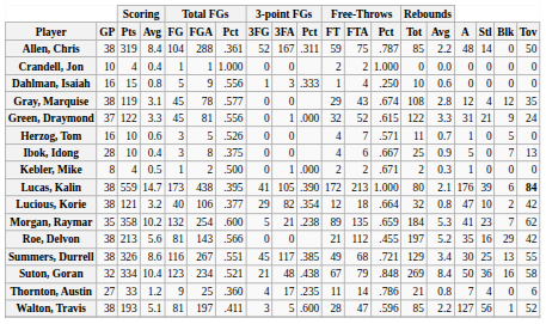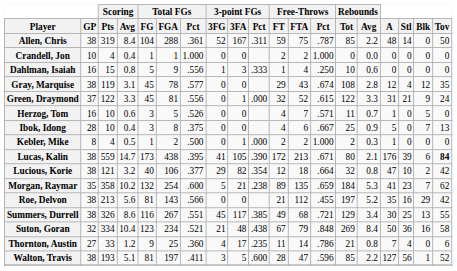 <table class="wikitable sortable" border="1" style="font-size:70%;">
 <tr>
 <th colspan="2" style="border-top-style:hidden; border-left-style:hidden; background: white;"></th>
 <th colspan="2" style=>Scoring</th>
 <th colspan="3" style=>Total FGs</th>
 <th colspan="3" style=>3-point FGs</th>
 <th colspan="3" style=>Free-Throws</th>
 <th colspan="2" style=>Rebounds</th>
 <th colspan="4" style="border-top-style:hidden; border-right-style:hidden; background: white;"></th>
 </tr>
 <tr>
 <th scope="col" style=>Player</th>
 <th scope="col" style=>GP</th>
 <th scope="col" style=>Pts</th>
 <th scope="col" style=>Avg</th>
 <th scope="col" style=>FG</th>
 <th scope="col" style=>FGA</th>
 <th scope="col" style=>Pct</th>
 <th scope="col" style=>3FG</th>
 <th scope="col" style=>3FA</th>
 <th scope="col" style=>Pct</th>
 <th scope="col" style=>FT</th>
 <th scope="col" style=>FTA</th>
 <th scope="col" style=>Pct</th>
 <th scope="col" style=>Tot</th>
 <th scope="col" style=>Avg</th>
 <th scope="col" style=>A</th>
 <th scope="col" style=>Stl</th>
 <th scope="col" style=>Blk</th>
 <th scope="col" style=>Tov</th>
 </tr>
 <tr>
 <th style=white-space:nowrap>Allen, Chris</th>
 <td align="right">38</td>
 <td align="right">319</td>
 <td align="right">8.4</td>
 <td align="right">104</td>
 <td align="right">288</td>
 <td align="right">.361</td>
 <td align="right">52</td>
 <td align="right">167</td>
 <td align="right">.311</td>
 <td align="right">59</td>
 <td align="right">75</td>
 <td align="right">.787</td>
 <td align="right">85</td>
 <td align="right">2.2</td>
 <td align="right">48</td>
 <td align="right">14</td>
 <td align="right">0</td>
 <td align="right">50</td>
 </tr>
 <tr>
 <th style=white-space:nowrap>Crandell, Jon</th>
 <td align="right">10</td>
 <td align="right">4</td>
 <td align="right">0.4</td>
 <td align="right">1</td>
 <td align="right">1</td>
 <td align="right">1.000</td>
 <td align="right">0</td>
 <td align="right">0</td>
 <td align="right"></td>
 <td align="right">2</td>
 <td align="right">2</td>
 <td align="right">1.000</td>
 <td align="right">0</td>
 <td align="right">0.0</td>
 <td align="right">0</td>
 <td align="right">0</td>
 <td align="right">0</td>
 <td align="right">0</td>
 </tr>
 <tr>
 <th style=white-space:nowrap>Dahlman, Isaiah</th>
 <td align="right">16</td>
 <td align="right">15</td>
 <td align="right">0.8</td>
 <td align="right">5</td>
 <td align="right">9</td>
 <td align="right">.556</td>
 <td align="right">1</td>
 <td align="right">3</td>
 <td align="right">.333</td>
 <td align="right">1</td>
 <td align="right">4</td>
 <td align="right">.250</td>
 <td align="right">10</td>
 <td align="right">0.6</td>
 <td align="right">0</td>
 <td align="right">0</td>
 <td align="right">0</td>
 <td align="right">0</td>
 </tr>
 <tr>
 <th style=white-space:nowrap>Gray, Marquise</th>
 <td align="right">38</td>
 <td align="right">119</td>
 <td align="right">3.1</td>
 <td align="right">45</td>
 <td align="right">78</td>
 <td align="right">.577</td>
 <td align="right">0</td>
 <td align="right">0</td>
 <td align="right"></td>
 <td align="right">29</td>
 <td align="right">43</td>
 <td align="right">.674</td>
 <td align="right">108</td>
 <td align="right">2.8</td>
 <td align="right">12</td>
 <td align="right">4</td>
 <td align="right">12</td>
 <td align="right">35</td>
 </tr>
 <tr>
 <th style=white-space:nowrap>Green, Draymond</th>
 <td align="right">37</td>
 <td align="right">122</td>
 <td align="right">3.3</td>
 <td align="right">45</td>
 <td align="right">81</td>
 <td align="right">.556</td>
 <td align="right">0</td>
 <td align="right">1</td>
 <td align="right">.000</td>
 <td align="right">32</td>
 <td align="right">52</td>
 <td align="right">.615</td>
 <td align="right">122</td>
 <td align="right">3.3</td>
 <td align="right">31</td>
 <td align="right">21</td>
 <td align="right">9</td>
 <td align="right">24</td>
 </tr>
 <tr>
 <th style=white-space:nowrap>Herzog, Tom</th>
 <td align="right" style=>16</td>
 <td align="right">10</td>
 <td align="right">0.6</td>
 <td align="right">3</td>
 <td align="right">5</td>
 <td align="right">.526</td>
 <td align="right">0</td>
 <td align="right">0</td>
 <td align="right"></td>
 <td align="right">4</td>
 <td align="right">7</td>
 <td align="right">.571</td>
 <td align="right">11</td>
 <td align="right">0.7</td>
 <td align="right">1</td>
 <td align="right">0</td>
 <td align="right">5</td>
 <td align="right">0</td>
 </tr>
 <tr>
 <th style=white-space:nowrap>Ibok, Idong</th>
 <td align="right" style=>28</td>
 <td align="right">10</td>
 <td align="right">0.4</td>
 <td align="right">3</td>
 <td align="right">8</td>
 <td align="right">.375</td>
 <td align="right">0</td>
 <td align="right">0</td>
 <td align="right"></td>
 <td align="right">4</td>
 <td align="right">6</td>
 <td align="right">.667</td>
 <td align="right">25</td>
 <td align="right">0.9</td>
 <td align="right">5</td>
 <td align="right">0</td>
 <td align="right">7</td>
 <td align="right">13</td>
 </tr>
 <tr>
 <th style=white-space:nowrap>Kebler, Mike</th>
 <td align="right" style=>8</td>
 <td align="right">4</td>
 <td align="right">0.5</td>
 <td align="right">1</td>
 <td align="right">2</td>
 <td align="right">.500</td>
 <td align="right">0</td>
 <td align="right">1</td>
 <td align="right">.000</td>
 <td align="right">2</td>
 <td align="right">2</td>
-<td align="right">.671</td>
+<td align="right">1.000</td>
 <td align="right">2</td>
 <td align="right">0.3</td>
 <td align="right">1</td>
 <td align="right">0</td>
 <td align="right">0</td>
 <td align="right">0</td>
 </tr>
 <tr>
 <th style=white-space:nowrap>Lucas, Kalin</th>
 <td align="right">38</td>
 <td align="right">559</td>
 <td align="right">14.7</td>
 <td align="right">173</td>
 <td align="right">438</td>
 <td align="right">.395</td>
 <td align="right">41</td>
 <td align="right">105</td>
 <td align="right">.390</td>
 <td align="right">172</td>
 <td align="right">213</td>
-<td align="right">1.000</td>
+<td align="right">.671</td>
 <td align="right">80</td>
 <td align="right">2.1</td>
 <td align="right">176</td>
 <td align="right">39</td>
 <td align="right">6</td>
 <td align="right"><strong>84</strong></td>
 </tr>
 <tr>
 <th style=white-space:nowrap>Lucious, Korie</th>
 <td align="right">38</td>
 <td align="right">121</td>
 <td align="right">3.2</td>
 <td align="right">40</td>
 <td align="right">106</td>
 <td align="right">.377</td>
 <td align="right">29</td>
 <td align="right">82</td>
 <td align="right">.354</td>
 <td align="right">12</td>
 <td align="right">18</td>
 <td align="right">.664</td>
 <td align="right">32</td>
 <td align="right">0.8</td>
 <td align="right">47</td>
 <td align="right">10</td>
 <td align="right">2</td>
 <td align="right">42</td>
 </tr>
 <tr>
 <th style=white-space:nowrap>Morgan, Raymar</th>
 <td align="right">35</td>
 <td align="right">358</td>
 <td align="right">10.2</td>
 <td align="right">132</td>
 <td align="right">254</td>
 <td align="right">.600</td>
 <td align="right">5</td>
 <td align="right">21</td>
 <td align="right">.238</td>
 <td align="right">89</td>
 <td align="right">135</td>
 <td align="right">.659</td>
 <td align="right">184</td>
 <td align="right">5.3</td>
 <td align="right">41</td>
 <td align="right">23</td>
 <td align="right">7</td>
 <td align="right">62</td>
 </tr>
 <tr>
 <th style=white-space:nowrap>Roe, Delvon</th>
 <td align="right">38</td>
 <td align="right">213</td>
 <td align="right">5.6</td>
 <td align="right">81</td>
 <td align="right">143</td>
 <td align="right">.566</td>
 <td align="right">0</td>
 <td align="right">0</td>
 <td align="right"></td>
 <td align="right">21</td>
 <td align="right">112</td>
 <td align="right">.455</td>
 <td align="right">197</td>
 <td align="right">5.2</td>
 <td align="right">35</td>
 <td align="right">16</td>
 <td align="right">29</td>
 <td align="right">42</td>
 </tr>
 <tr>
 <th style=white-space:nowrap>Summers, Durrell</th>
 <td align="right">38</td>
 <td align="right">326</td>
 <td align="right">8.6</td>
 <td align="right">116</td>
 <td align="right">267</td>
 <td align="right">.551</td>
 <td align="right">45</td>
 <td align="right">117</td>
 <td align="right">.385</td>
 <td align="right">49</td>
 <td align="right">68</td>
 <td align="right">.721</td>
 <td align="right">129</td>
 <td align="right">3.4</td>
 <td align="right">30</td>
 <td align="right">25</td>
 <td align="right">13</td>
 <td align="right">55</td>
 </tr>
 <tr>
 <th style=white-space:nowrap>Suton, Goran</th>
 <td align="right">32</td>
 <td align="right">334</td>
 <td align="right">10.4</td>
 <td align="right">123</td>
 <td align="right">234</td>
 <td align="right">.521</td>
 <td align="right">21</td>
 <td align="right">48</td>
 <td align="right">.438</td>
 <td align="right">67</td>
 <td align="right">79</td>
 <td align="right">.848</td>
 <td align="right">269</td>
 <td align="right">8.4</td>
 <td align="right">50</td>
 <td align="right">36</td>
 <td align="right">16</td>
 <td align="right">58</td>
 </tr>
 <tr>
 <th style=white-space:nowrap>Thornton, Austin</th>
 <td align="right">27</td>
 <td align="right">33</td>
 <td align="right">1.2</td>
 <td align="right">9</td>
 <td align="right">25</td>
 <td align="right">.360</td>
 <td align="right">4</td>
 <td align="right">17</td>
 <td align="right">.235</td>
 <td align="right">11</td>
 <td align="right">14</td>
 <td align="right">.786</td>
 <td align="right">21</td>
 <td align="right">0.8</td>
 <td align="right">7</td>
 <td align="right">4</td>
 <td align="right">0</td>
 <td align="right">6</td>
 </tr>
 <tr>
 <th style=white-space:nowrap>Walton, Travis</th>
 <td align="right">38</td>
 <td align="right">193</td>
 <td align="right">5.1</td>
 <td align="right">81</td>
 <td align="right">197</td>
 <td align="right">.411</td>
 <td align="right">3</td>
 <td align="right">5</td>
 <td align="right">.600</td>
 <td align="right">28</td>
 <td align="right">47</td>
 <td align="right">.596</td>
 <td align="right">85</td>
 <td align="right">2.2</td>
 <td align="right">127</td>
 <td align="right">56</td>
 <td align="right">1</td>
 <td align="right">52</td>
 </tr>
 <tr>
 </tr>
 <tr class="sortbottom">
 </tr>
 </table>
